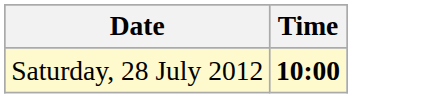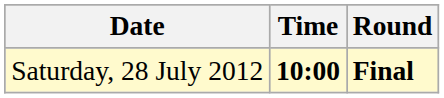 <table class="wikitable">
 <tr>
 <th>Date</th>
 <th>Time</th>
+<th>Round</th>
 </tr>
 <tr style=background:lemonchiffon>
 <td>Saturday, 28 July 2012</td>
 <td><strong>10:00</strong></td>
+<td><strong>Final</strong></td>
 </tr>
 </table>
